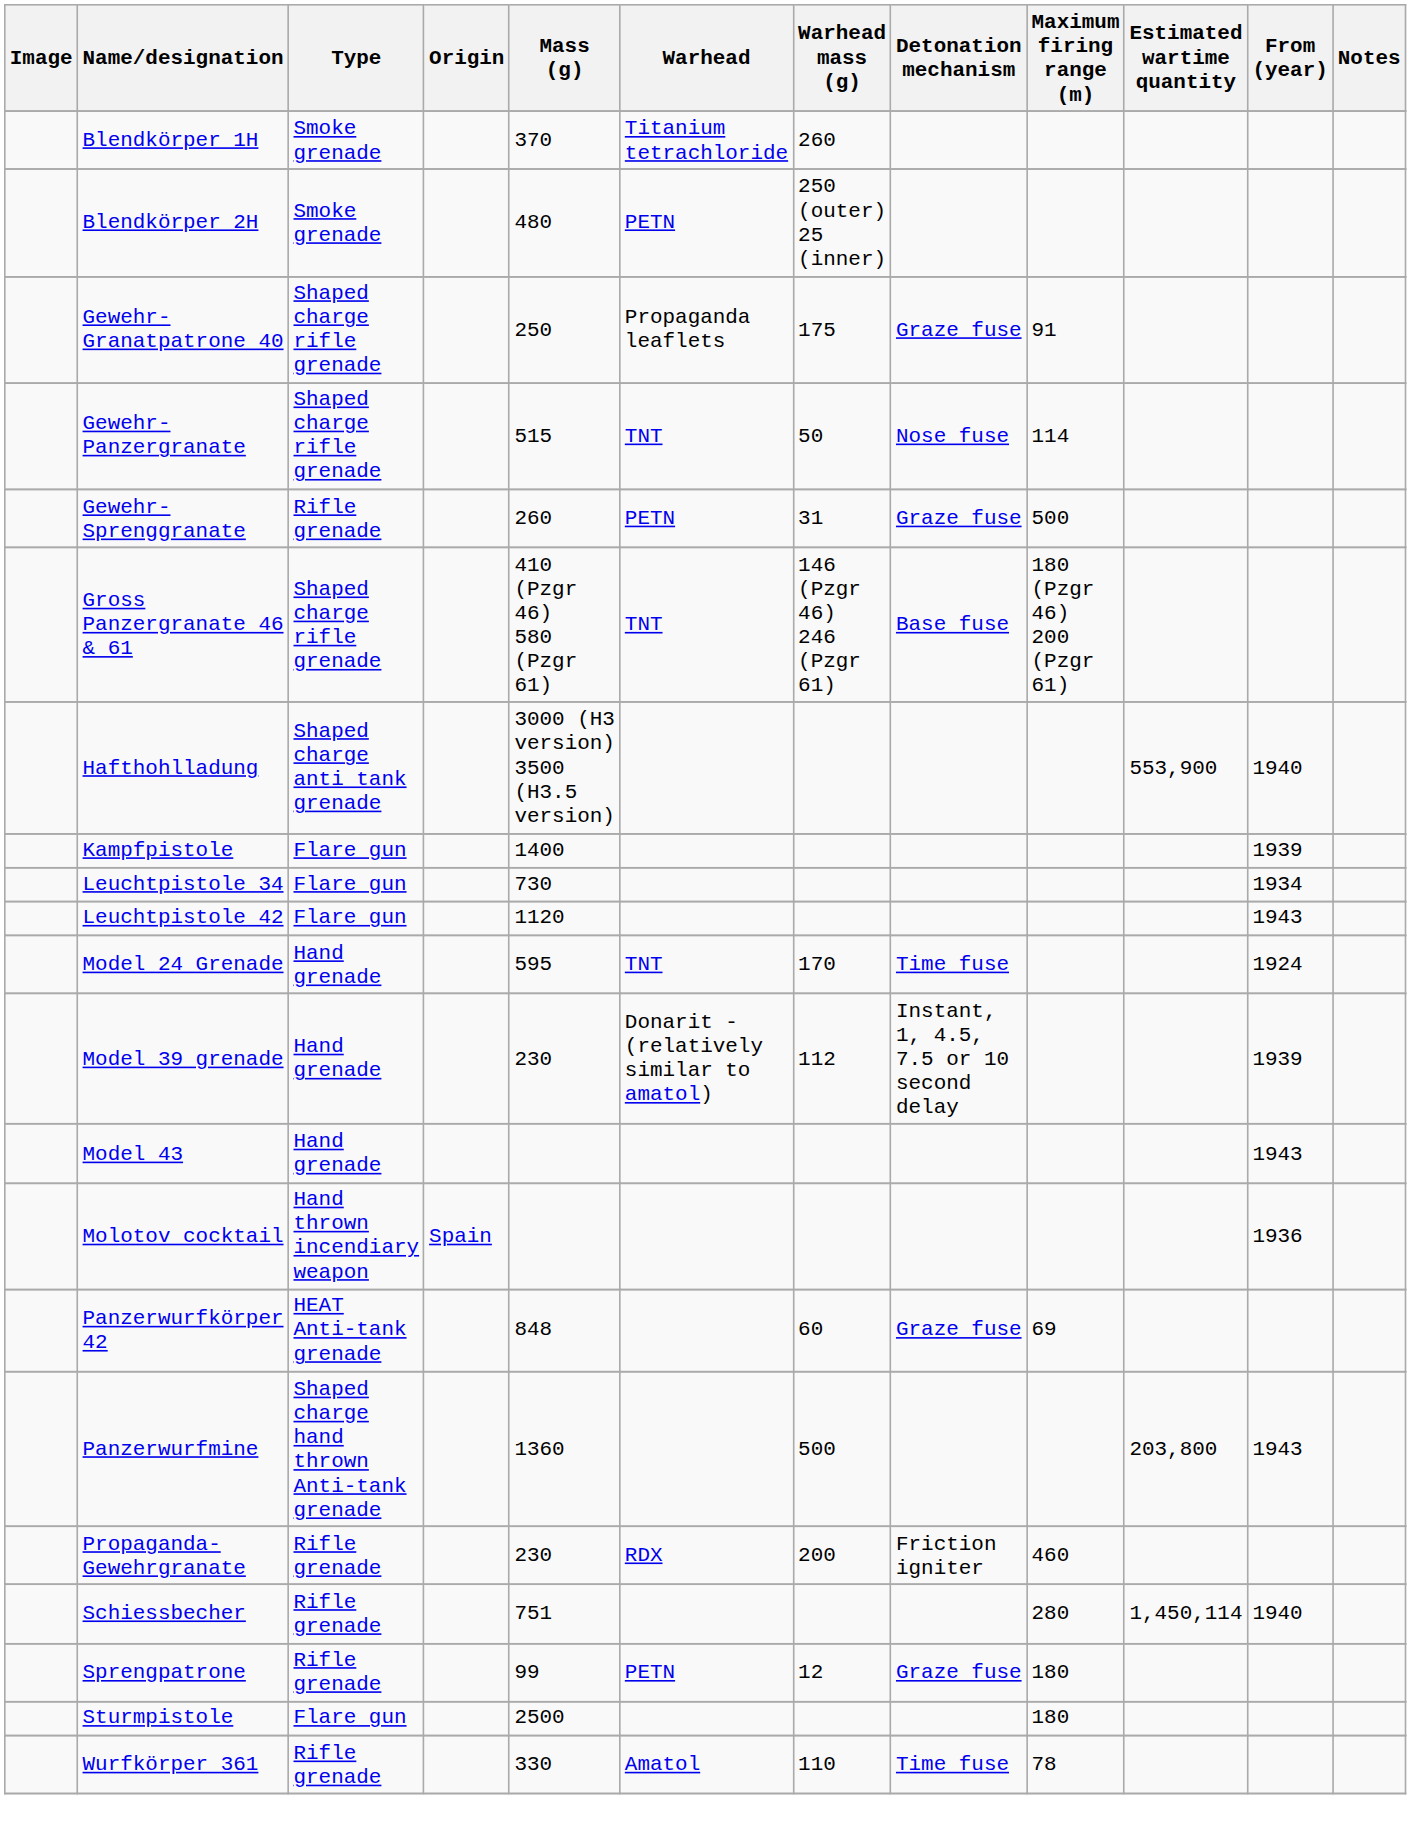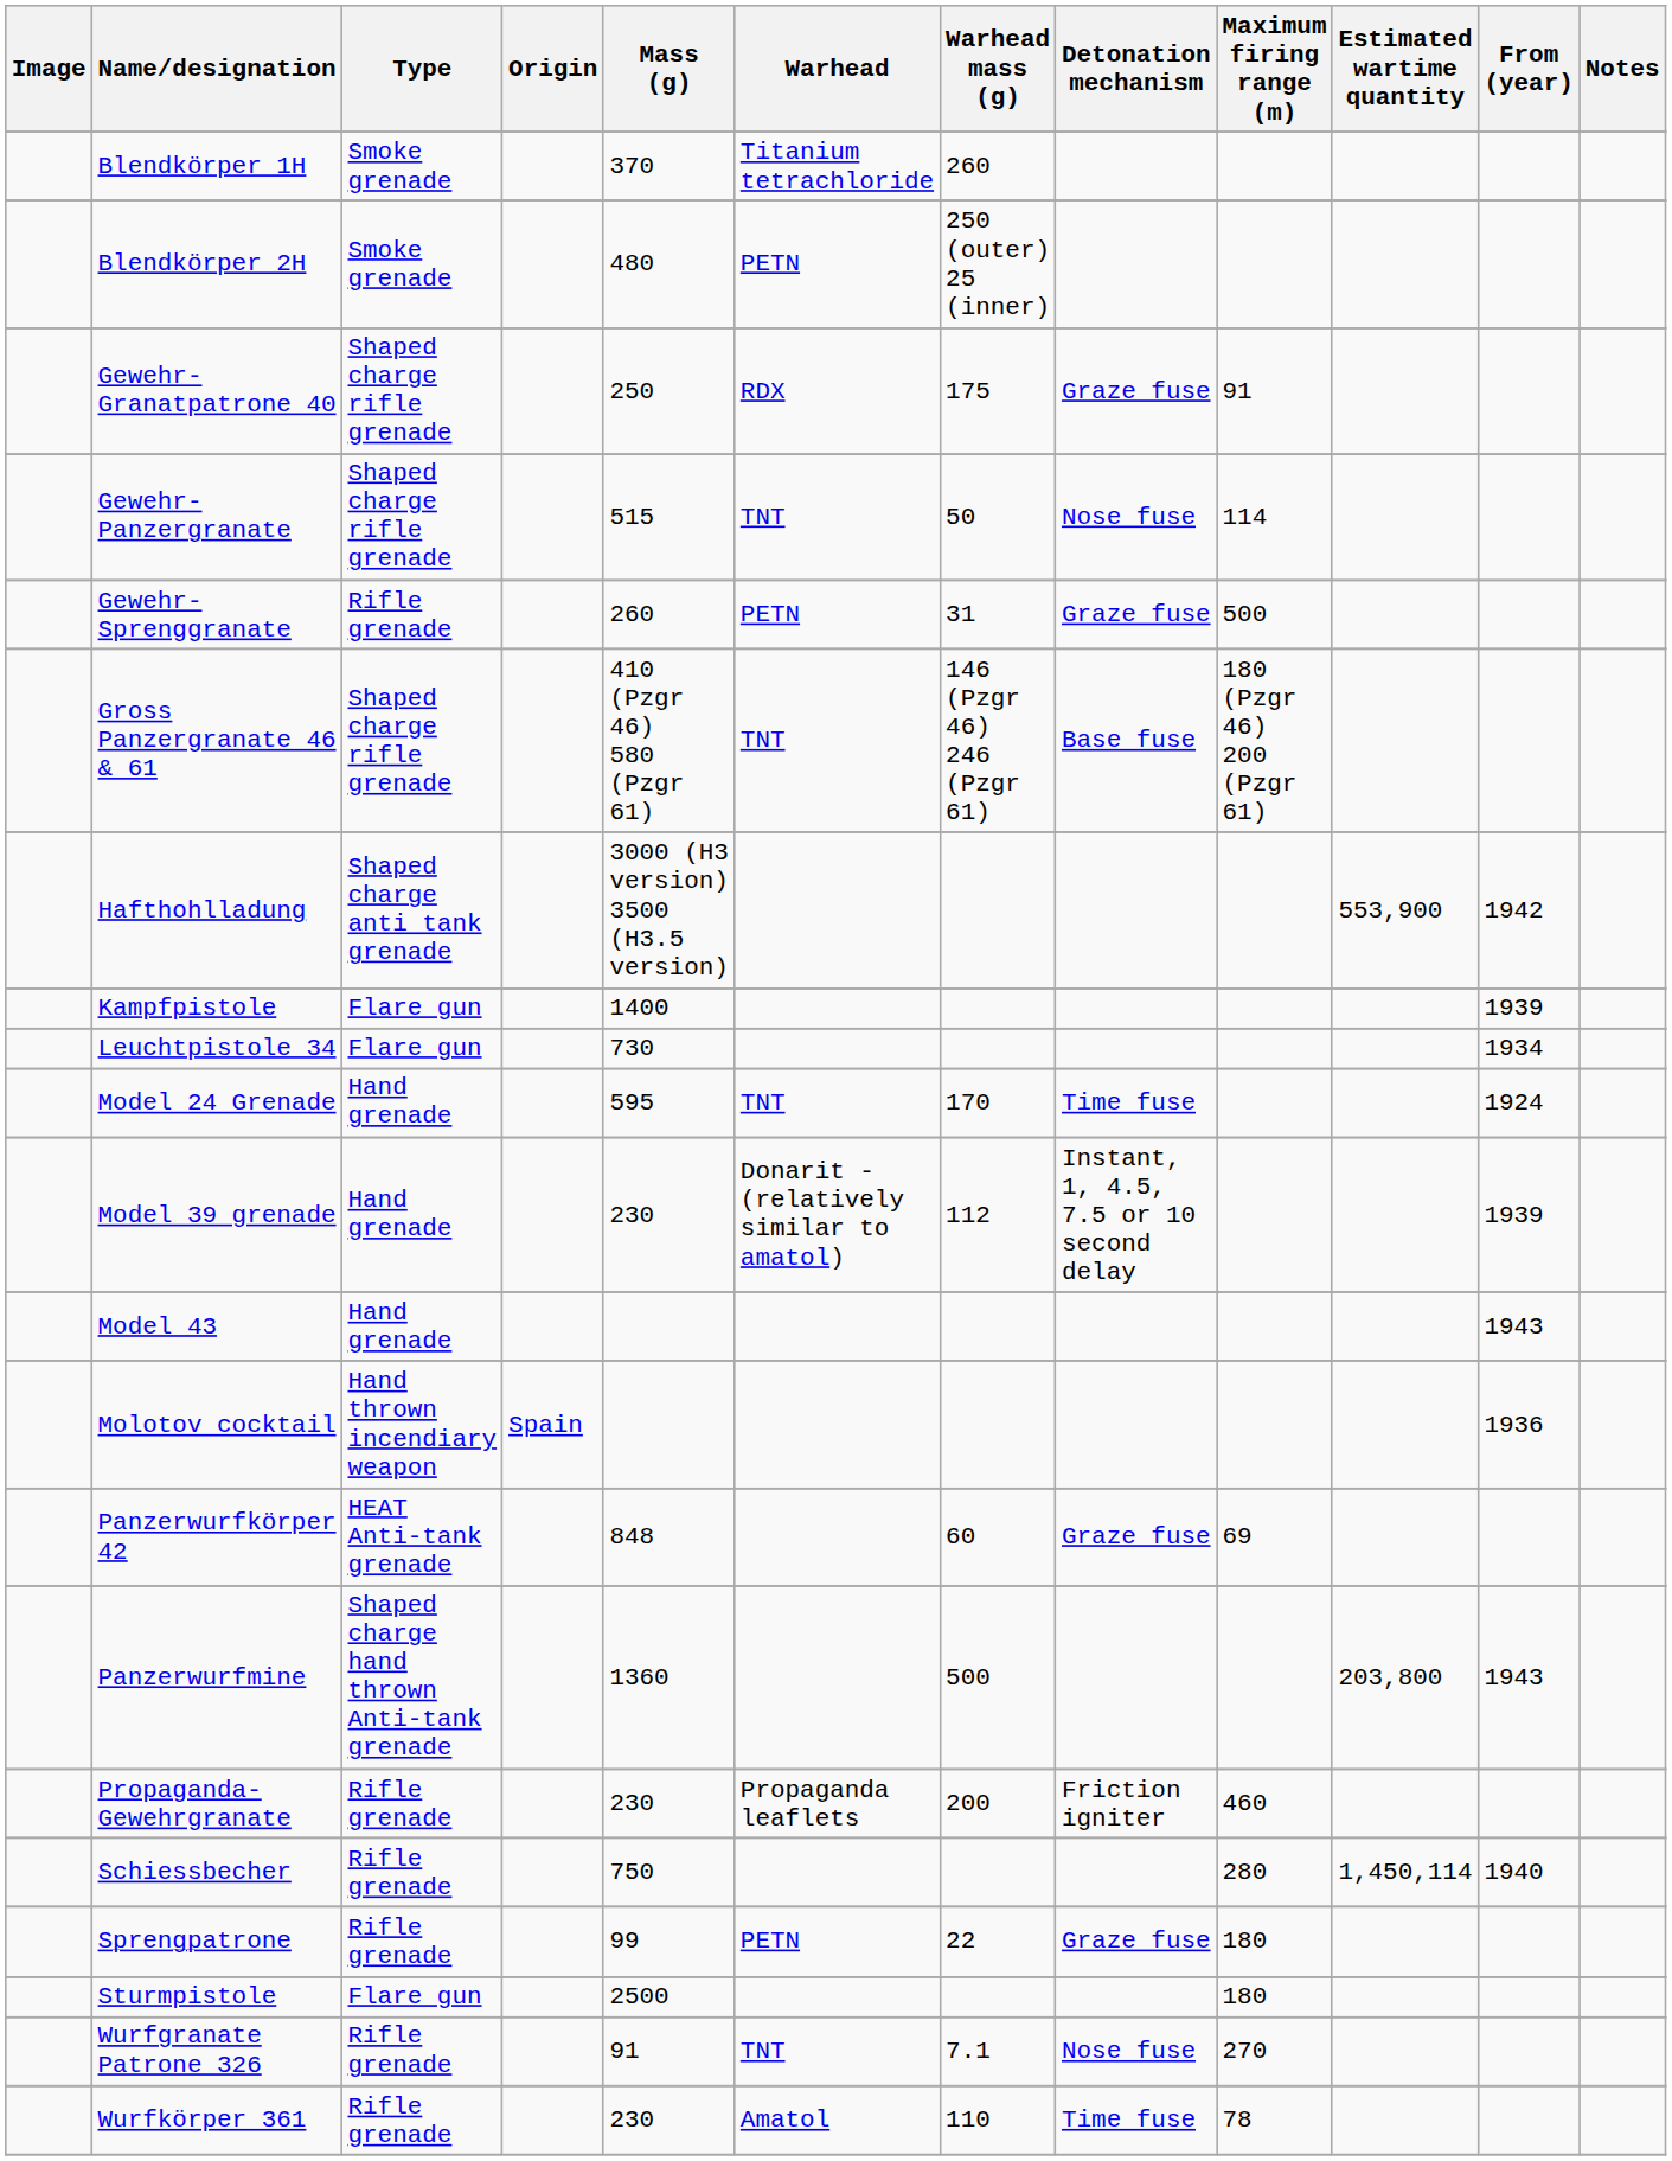 <table class="wikitable sortable">
 <tr>
 <th>Image</th>
 <th>Name/designation</th>
 <th>Type</th>
 <th>Origin</th>
 <th>Mass<br> (g)</th>
 <th>Warhead</th>
 <th>Warhead mass<br> (g)</th>
 <th>Detonation mechanism</th>
 <th>Maximum firing range <br> (m)</th>
 <th>Estimated <br>wartime quantity</th>
 <th>From (year)</th>
 <th class=unsortable>Notes</th>
 </tr>
 <tr>
 </tr>
 <tr>
 <td></td>
 <td><a href='#'>Blendkörper 1H</a></td>
 <td><a href='#'>Smoke grenade</a></td>
 <td></td>
 <td>370</td>
 <td><a href='#'>Titanium tetrachloride</a></td>
 <td>260</td>
 <td></td>
 <td></td>
 <td></td>
 <td></td>
 <td></td>
 </tr>
 <tr>
 </tr>
 <tr>
 <td></td>
 <td><a href='#'>Blendkörper 2H</a></td>
 <td><a href='#'>Smoke grenade</a></td>
 <td></td>
 <td>480</td>
 <td><a href='#'>PETN</a></td>
 <td>250 (outer) <br> 25 (inner)</td>
 <td></td>
 <td></td>
 <td></td>
 <td></td>
 <td></td>
 </tr>
 <tr>
 </tr>
 <tr>
 <td></td>
 <td><a href='#'>Gewehr-Granatpatrone 40</a></td>
 <td><a href='#'>Shaped charge</a> <a href='#'>rifle grenade</a></td>
 <td></td>
 <td>250</td>
-<td>Propaganda leaflets</td>
+<td><a href='#'>RDX</a></td>
 <td>175</td>
 <td><a href='#'>Graze fuse</a></td>
 <td>91</td>
 <td></td>
 <td></td>
 <td></td>
 </tr>
 <tr>
 </tr>
 <tr>
 <td></td>
 <td><a href='#'>Gewehr-Panzergranate</a></td>
 <td><a href='#'>Shaped charge</a> <a href='#'>rifle grenade</a></td>
 <td></td>
 <td>515</td>
 <td><a href='#'>TNT</a></td>
 <td>50</td>
 <td><a href='#'>Nose fuse</a></td>
 <td>114</td>
 <td></td>
 <td></td>
 <td></td>
 </tr>
 <tr>
 </tr>
 <tr>
 <td></td>
 <td><a href='#'>Gewehr-Sprenggranate</a></td>
 <td><a href='#'>Rifle grenade</a></td>
 <td></td>
 <td>260</td>
 <td><a href='#'>PETN</a></td>
 <td>31</td>
 <td><a href='#'>Graze fuse</a></td>
 <td>500</td>
 <td></td>
 <td></td>
 <td></td>
 </tr>
 <tr>
 </tr>
 <tr>
 <td></td>
 <td><a href='#'>Gross Panzergranate 46 & 61</a></td>
 <td><a href='#'>Shaped charge</a> <a href='#'>rifle grenade</a></td>
 <td></td>
 <td>410 (Pzgr 46) <br> 580 (Pzgr 61)</td>
 <td><a href='#'>TNT</a></td>
 <td>146 (Pzgr 46) <br> 246 (Pzgr 61)</td>
 <td><a href='#'>Base fuse</a></td>
 <td>180 (Pzgr 46) <br> 200 (Pzgr 61)</td>
 <td></td>
 <td></td>
 <td></td>
 </tr>
 <tr>
 </tr>
 <tr>
 <td></td>
 <td><a href='#'>Hafthohlladung</a></td>
 <td><a href='#'>Shaped charge</a> <a href='#'>anti tank grenade</a></td>
 <td></td>
 <td>3000 (H3 version) <br> 3500 (H3.5 version)</td>
 <td></td>
 <td></td>
 <td></td>
 <td></td>
 <td>553,900</td>
-<td>1940</td>
+<td>1942</td>
 <td></td>
 </tr>
 <tr>
 </tr>
 <tr>
 <td></td>
 <td><a href='#'>Kampfpistole</a></td>
 <td><a href='#'>Flare gun</a></td>
 <td></td>
 <td>1400</td>
 <td></td>
 <td></td>
 <td></td>
 <td></td>
 <td></td>
 <td>1939</td>
 <td></td>
 </tr>
 <tr>
 </tr>
 <tr>
 <td></td>
 <td><a href='#'>Leuchtpistole 34</a></td>
 <td><a href='#'>Flare gun</a></td>
 <td></td>
 <td>730</td>
 <td></td>
 <td></td>
 <td></td>
 <td></td>
 <td></td>
 <td>1934</td>
 <td></td>
 </tr>
 <tr>
-</tr>
-<tr>
-<td></td>
-<td><a href='#'>Leuchtpistole 42</a></td>
-<td><a href='#'>Flare gun</a></td>
-<td></td>
-<td>1120</td>
-<td></td>
-<td></td>
-<td></td>
-<td></td>
-<td></td>
-<td>1943</td>
-<td></td>
 </tr>
 <tr>
 </tr>
 <tr>
 <td></td>
 <td><a href='#'>Model 24 Grenade</a></td>
 <td><a href='#'>Hand grenade</a></td>
 <td></td>
 <td>595</td>
 <td><a href='#'>TNT</a></td>
 <td>170</td>
 <td><a href='#'>Time fuse</a></td>
 <td></td>
 <td></td>
 <td>1924</td>
 <td></td>
 </tr>
 <tr>
 </tr>
 <tr>
 <td></td>
 <td><a href='#'>Model 39 grenade</a></td>
 <td><a href='#'>Hand grenade</a></td>
 <td></td>
 <td>230</td>
 <td>Donarit - (relatively similar to <a href='#'>amatol</a>)</td>
 <td>112</td>
 <td>Instant, 1, 4.5, 7.5 or 10 second delay</td>
 <td></td>
 <td></td>
 <td>1939</td>
 <td></td>
 </tr>
 <tr>
 </tr>
 <tr>
 <td></td>
 <td><a href='#'>Model 43</a></td>
 <td><a href='#'>Hand grenade</a></td>
 <td></td>
 <td></td>
 <td></td>
 <td></td>
 <td></td>
 <td></td>
 <td></td>
 <td>1943</td>
 <td></td>
 </tr>
 <tr>
 </tr>
 <tr>
 <td></td>
 <td><a href='#'>Molotov cocktail</a></td>
 <td><a href='#'>Hand thrown</a> <a href='#'>incendiary weapon</a></td>
 <td> <a href='#'>Spain</a></td>
 <td></td>
 <td></td>
 <td></td>
 <td></td>
 <td></td>
 <td></td>
 <td>1936</td>
 <td></td>
 </tr>
 <tr>
 </tr>
 <tr>
 <td></td>
 <td><a href='#'>Panzerwurfkörper 42</a></td>
 <td><a href='#'>HEAT</a> <a href='#'>Anti-tank grenade</a></td>
 <td></td>
 <td>848</td>
 <td></td>
 <td>60</td>
 <td><a href='#'>Graze fuse</a></td>
 <td>69</td>
 <td></td>
 <td></td>
 <td></td>
 </tr>
 <tr>
 </tr>
 <tr>
 <td></td>
 <td><a href='#'>Panzerwurfmine</a></td>
 <td><a href='#'>Shaped charge</a> <a href='#'>hand thrown</a> <a href='#'>Anti-tank grenade</a></td>
 <td></td>
 <td>1360</td>
 <td></td>
 <td>500</td>
 <td></td>
 <td></td>
 <td>203,800</td>
 <td>1943</td>
 <td></td>
 </tr>
 <tr>
 </tr>
 <tr>
 <td></td>
 <td><a href='#'>Propaganda-Gewehrgranate</a></td>
 <td><a href='#'>Rifle grenade</a></td>
 <td></td>
 <td>230</td>
-<td><a href='#'>RDX</a></td>
+<td>Propaganda leaflets</td>
 <td>200</td>
 <td>Friction igniter</td>
 <td>460</td>
 <td></td>
 <td></td>
 <td></td>
 </tr>
 <tr>
 </tr>
 <tr>
 <td></td>
 <td><a href='#'>Schiessbecher</a></td>
 <td><a href='#'>Rifle grenade</a></td>
 <td></td>
-<td>751</td>
+<td>750</td>
 <td></td>
 <td></td>
 <td></td>
 <td>280</td>
 <td>1,450,114</td>
 <td>1940</td>
 <td></td>
 </tr>
 <tr>
 </tr>
 <tr>
 <td></td>
 <td><a href='#'>Sprengpatrone</a></td>
 <td><a href='#'>Rifle grenade</a></td>
 <td></td>
 <td>99</td>
 <td><a href='#'>PETN</a></td>
-<td>12</td>
+<td>22</td>
 <td><a href='#'>Graze fuse</a></td>
 <td>180</td>
 <td></td>
 <td></td>
 <td></td>
 </tr>
 <tr>
 </tr>
 <tr>
 <td></td>
 <td><a href='#'>Sturmpistole</a></td>
 <td><a href='#'>Flare gun</a></td>
 <td></td>
 <td>2500</td>
 <td></td>
 <td></td>
 <td></td>
 <td>180</td>
 <td></td>
 <td></td>
 <td></td>
 </tr>
 <tr>
 </tr>
 <tr>
+<td></td>
+<td><a href='#'>Wurfgranate Patrone 326</a></td>
+<td><a href='#'>Rifle grenade</a></td>
+<td></td>
+<td>91</td>
+<td><a href='#'>TNT</a></td>
+<td>7.1</td>
+<td><a href='#'>Nose fuse</a></td>
+<td>270</td>
+<td></td>
+<td></td>
+<td></td>
+</tr>
+<tr>
 </tr>
 <tr>
 <td></td>
 <td><a href='#'>Wurfkörper 361</a></td>
 <td><a href='#'>Rifle grenade</a></td>
 <td></td>
-<td>330</td>
+<td>230</td>
 <td><a href='#'>Amatol</a></td>
 <td>110</td>
 <td><a href='#'>Time fuse</a></td>
 <td>78</td>
 <td></td>
 <td></td>
 <td></td>
 </tr>
 <tr>
 </tr>
 </table>
